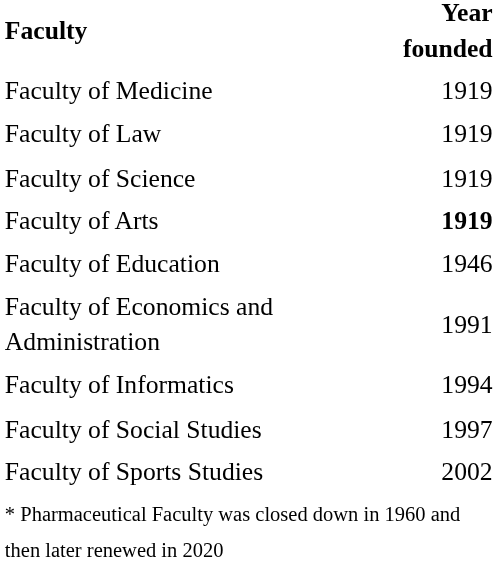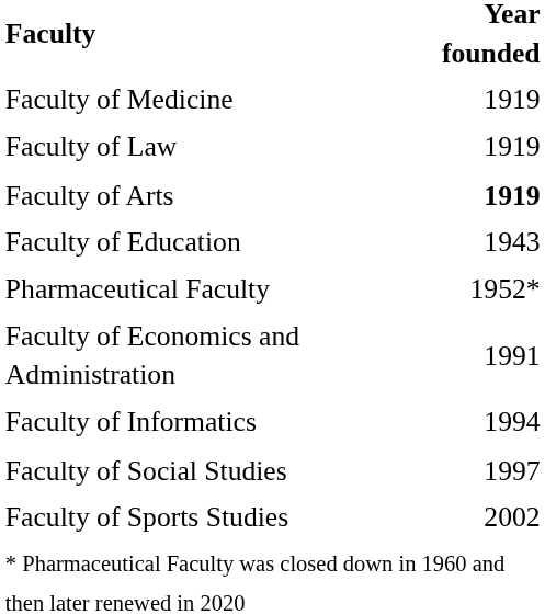 <table class="toccolours" style="float:right; margin-left:1em; font-size:90%; line-height:1.4em; width:280px;">
 <tr>
 <td><strong>Faculty</strong></td>
 <td style="text-align: right;"><strong>Year founded</strong></td>
 </tr>
 <tr>
 <td>Faculty of Medicine</td>
 <td style="text-align: right;">1919</td>
 </tr>
 <tr>
 <td>Faculty of Law</td>
 <td style="text-align: right;">1919</td>
 </tr>
 <tr>
-<td>Faculty of Science</td>
-<td style="text-align: right;">1919</td>
-</tr>
-<tr>
 <td>Faculty of Arts</td>
 <td style="text-align: right;"><strong>1919</strong></td>
 </tr>
 <tr>
 <td>Faculty of Education</td>
-<td style="text-align: right;">1946</td>
+<td style="text-align: right;">1943</td>
+</tr>
+<tr>
+<td>Pharmaceutical Faculty</td>
+<td style="text-align: right;">1952*</td>
 </tr>
 <tr>
 <td>Faculty of Economics and Administration</td>
 <td style="text-align: right;">1991</td>
 </tr>
 <tr>
 <td>Faculty of Informatics</td>
 <td style="text-align: right;">1994</td>
 </tr>
 <tr>
 <td>Faculty of Social Studies</td>
 <td style="text-align: right;">1997</td>
 </tr>
 <tr>
 <td>Faculty of Sports Studies</td>
 <td style="text-align: right;">2002</td>
 </tr>
 <tr>
 <td colspan="2" style="font-size:80%;">* Pharmaceutical Faculty was closed down in 1960 and then later renewed in 2020</td>
 </tr>
 </table>
